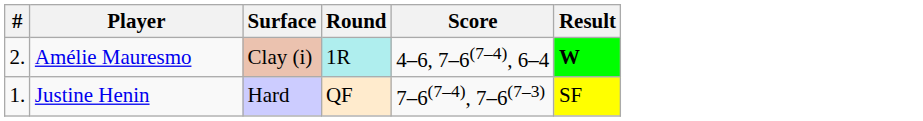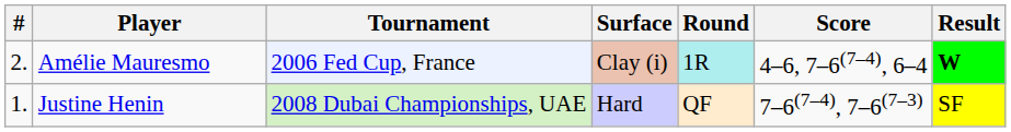 <table class="wikitable sortable">
 <tr>
 <th>#</th>
 <th width=155>Player</th>
+<th>Tournament</th>
 <th>Surface</th>
 <th>Round</th>
 <th>Score</th>
 <th>Result</th>
 </tr>
 <tr>
 <td>2.</td>
 <td> <a href='#'>Amélie Mauresmo</a></td>
+<td bgcolor=ecf2ff><a href='#'>2006 Fed Cup</a>, France</td>
 <td style=background:#ebc2af;>Clay (i)</td>
 <td bgcolor=afeeee>1R</td>
 <td>4–6, 7–6<sup>(7–4)</sup>, 6–4</td>
 <td bgcolor=lime><strong>W</strong></td>
 </tr>
 <tr>
 <td>1.</td>
 <td> <a href='#'>Justine Henin</a></td>
+<td bgcolor=d4f1c5><a href='#'>2008 Dubai Championships</a>, UAE</td>
 <td bgcolor=ccccff>Hard</td>
 <td bgcolor=ffebcd>QF</td>
 <td>7–6<sup>(7–4)</sup>, 7–6<sup>(7–3)</sup></td>
 <td bgcolor=yellow>SF</td>
 </tr>
 </table>
